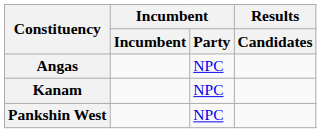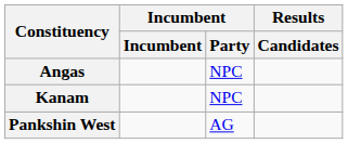 <table class="wikitable sortable">
 <tr>
 <th rowspan="2">Constituency</th>
 <th colspan="2">Incumbent</th>
 <th>Results</th>
 </tr>
 <tr valign="bottom">
 <th>Incumbent</th>
 <th>Party</th>
 <th>Candidates</th>
 </tr>
 <tr>
 <th>Angas</th>
 <td></td>
 <td><a href='#'>NPC</a></td>
 <td nowrap=""></td>
 </tr>
 <tr>
 <th>Kanam</th>
 <td></td>
 <td><a href='#'>NPC</a></td>
 <td nowrap=""></td>
 </tr>
 <tr>
 <th>Pankshin West</th>
 <td></td>
-<td><a href='#'>NPC</a></td>
+<td><a href='#'>AG</a></td>
 <td nowrap=""></td>
 </tr>
 </table>
